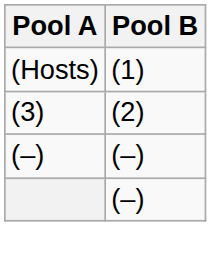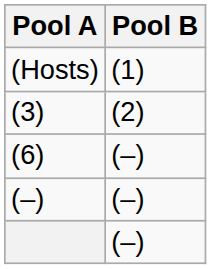 <table class="wikitable">
 <tr>
 <th width=50%>Pool A</th>
 <th width=50%>Pool B</th>
 </tr>
 <tr>
 <td> (Hosts)</td>
 <td> (1)</td>
 </tr>
 <tr>
 <td> (3)</td>
 <td> (2)</td>
 </tr>
 <tr>
+<td> (6)</td>
+<td> (–)</td>
+</tr>
+<tr>
 <td> (–)</td>
 <td> (–)</td>
 </tr>
 <tr>
 <th></th>
 <td> (–)</td>
 </tr>
 </table>
